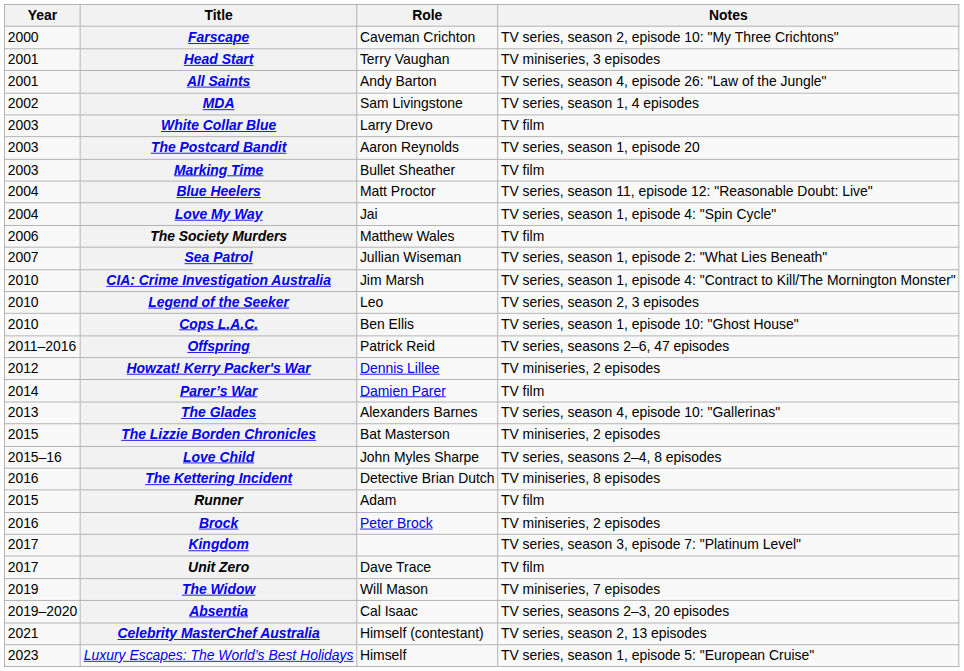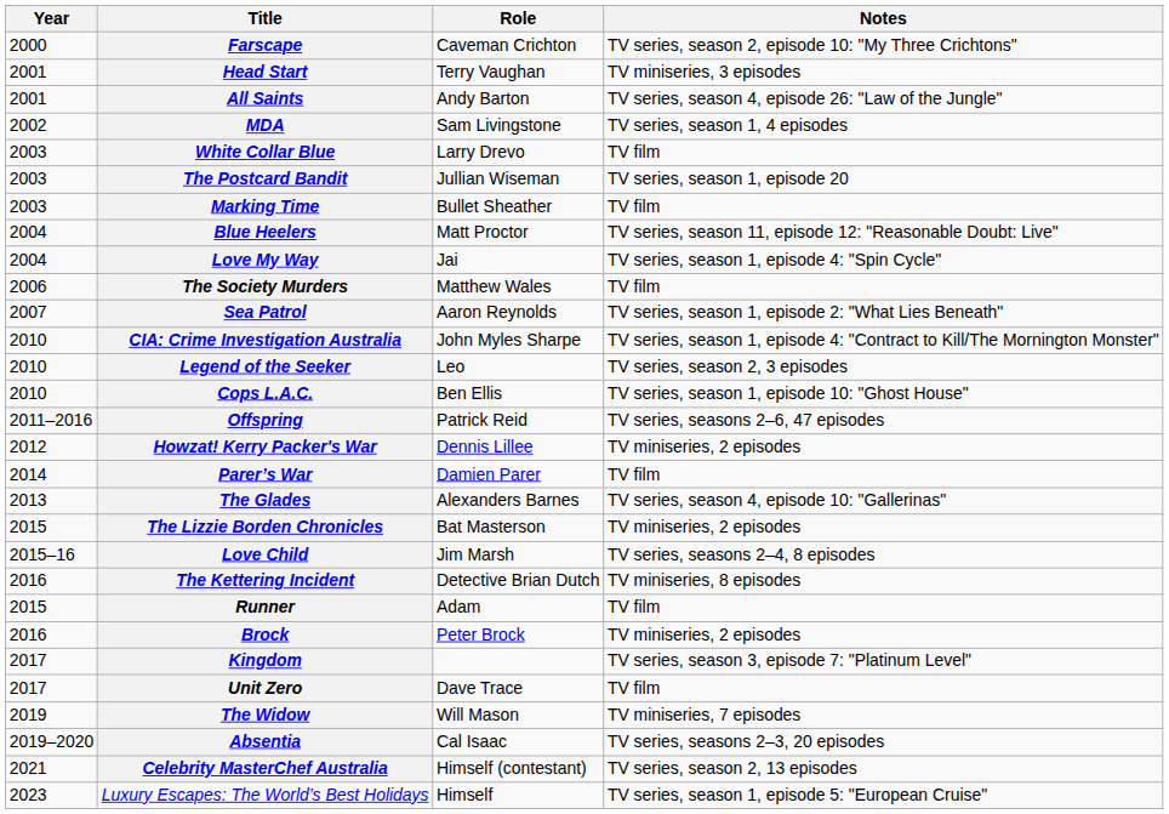 <table class="wikitable plainrowheaders sortable">
 <tr>
 <th scope="col">Year</th>
 <th scope="col">Title</th>
 <th scope="col">Role</th>
 <th class="unsortable">Notes</th>
 </tr>
 <tr>
 <td>2000</td>
 <th scope="row"><em><a href='#'>Farscape</a></em></th>
 <td>Caveman Crichton</td>
 <td>TV series, season 2, episode 10: "My Three Crichtons"</td>
 </tr>
 <tr>
 <td>2001</td>
 <th scope="row"><em><a href='#'>Head Start</a></em></th>
 <td>Terry Vaughan</td>
 <td>TV miniseries, 3 episodes</td>
 </tr>
 <tr>
 <td>2001</td>
 <th scope="row"><em><a href='#'>All Saints</a></em></th>
 <td>Andy Barton</td>
 <td>TV series, season 4, episode 26: "Law of the Jungle"</td>
 </tr>
 <tr>
 <td>2002</td>
 <th scope="row"><em><a href='#'>MDA</a></em></th>
 <td>Sam Livingstone</td>
 <td>TV series, season 1, 4 episodes</td>
 </tr>
 <tr>
 <td>2003</td>
 <th scope="row"><em><a href='#'>White Collar Blue</a></em></th>
 <td>Larry Drevo</td>
 <td>TV film</td>
 </tr>
 <tr>
 <td>2003</td>
 <th scope="row"><em><a href='#'>The Postcard Bandit</a></em></th>
-<td>Aaron Reynolds</td>
+<td>Jullian Wiseman</td>
 <td>TV series, season 1, episode 20</td>
 </tr>
 <tr>
 <td>2003</td>
 <th scope="row"><em><a href='#'>Marking Time</a></em></th>
 <td>Bullet Sheather</td>
 <td>TV film</td>
 </tr>
 <tr>
 <td>2004</td>
 <th scope="row"><em><a href='#'>Blue Heelers</a></em></th>
 <td>Matt Proctor</td>
 <td>TV series, season 11, episode 12: "Reasonable Doubt: Live"</td>
 </tr>
 <tr>
 <td>2004</td>
 <th scope="row"><em><a href='#'>Love My Way</a></em></th>
 <td>Jai</td>
 <td>TV series, season 1, episode 4: "Spin Cycle"</td>
 </tr>
 <tr>
 <td>2006</td>
 <th scope="row"><em>The Society Murders</em></th>
 <td>Matthew Wales</td>
 <td>TV film</td>
 </tr>
 <tr>
 <td>2007</td>
 <th scope="row"><em><a href='#'>Sea Patrol</a></em></th>
-<td>Jullian Wiseman</td>
+<td>Aaron Reynolds</td>
 <td>TV series, season 1, episode 2: "What Lies Beneath"</td>
 </tr>
 <tr>
 <td>2010</td>
 <th scope="row"><em><a href='#'>CIA: Crime Investigation Australia</a></em></th>
-<td>Jim Marsh</td>
+<td>John Myles Sharpe</td>
 <td>TV series, season 1, episode 4: "Contract to Kill/The Mornington Monster"</td>
 </tr>
 <tr>
 <td>2010</td>
 <th scope="row"><em><a href='#'>Legend of the Seeker</a></em></th>
 <td>Leo</td>
 <td>TV series, season 2, 3 episodes</td>
 </tr>
 <tr>
 <td>2010</td>
 <th scope="row"><em><a href='#'>Cops L.A.C.</a></em></th>
 <td>Ben Ellis</td>
 <td>TV series, season 1, episode 10: "Ghost House"</td>
 </tr>
 <tr>
 <td>2011–2016</td>
 <th scope="row"><em><a href='#'>Offspring</a></em></th>
 <td>Patrick Reid</td>
 <td>TV series, seasons 2–6, 47 episodes</td>
 </tr>
 <tr>
 <td>2012</td>
 <th scope="row"><em><a href='#'>Howzat! Kerry Packer's War</a></em></th>
 <td><a href='#'>Dennis Lillee</a></td>
 <td>TV miniseries, 2 episodes</td>
 </tr>
 <tr>
 <td>2014</td>
 <th scope="row"><em><a href='#'>Parer’s War</a></em></th>
 <td><a href='#'>Damien Parer</a></td>
 <td>TV film</td>
 </tr>
 <tr>
 <td>2013</td>
 <th scope="row"><em><a href='#'>The Glades</a></em></th>
 <td>Alexanders Barnes</td>
 <td>TV series, season 4, episode 10: "Gallerinas"</td>
 </tr>
 <tr>
 <td>2015</td>
 <th scope="row"><em><a href='#'>The Lizzie Borden Chronicles</a></em></th>
 <td>Bat Masterson</td>
 <td>TV miniseries, 2 episodes</td>
 </tr>
 <tr>
 <td>2015–16</td>
 <th scope="row"><em><a href='#'>Love Child</a></em></th>
-<td>John Myles Sharpe</td>
+<td>Jim Marsh</td>
 <td>TV series, seasons 2–4, 8 episodes</td>
 </tr>
 <tr>
 <td>2016</td>
 <th scope="row"><em><a href='#'>The Kettering Incident</a></em></th>
 <td>Detective Brian Dutch</td>
 <td>TV miniseries, 8 episodes</td>
 </tr>
 <tr>
 <td>2015</td>
 <th scope="row"><em>Runner</em></th>
 <td>Adam</td>
 <td>TV film</td>
 </tr>
 <tr>
 <td>2016</td>
 <th scope="row"><em><a href='#'>Brock</a></em></th>
 <td><a href='#'>Peter Brock</a></td>
 <td>TV miniseries, 2 episodes</td>
 </tr>
 <tr>
 <td>2017</td>
 <th scope="row"><em><a href='#'>Kingdom</a></em></th>
 <td></td>
 <td>TV series, season 3, episode 7: "Platinum Level"</td>
 </tr>
 <tr>
 <td>2017</td>
 <th scope="row"><em>Unit Zero</em></th>
 <td>Dave Trace</td>
 <td>TV film</td>
 </tr>
 <tr>
 <td>2019</td>
 <th scope="row"><em><a href='#'>The Widow</a></em></th>
 <td>Will Mason</td>
 <td>TV miniseries, 7 episodes</td>
 </tr>
 <tr>
 <td>2019–2020</td>
 <th scope="row"><em><a href='#'>Absentia</a></em></th>
 <td>Cal Isaac</td>
 <td>TV series, seasons 2–3, 20 episodes</td>
 </tr>
 <tr>
 <td>2021</td>
 <th scope="row"><em><a href='#'>Celebrity MasterChef Australia</a></em></th>
 <td>Himself (contestant)</td>
 <td>TV series, season 2, 13 episodes</td>
 </tr>
 <tr>
 <td>2023</td>
 <td><em><a href='#'>Luxury Escapes: The World’s Best Holidays</a></em></td>
 <td>Himself</td>
 <td>TV series, season 1, episode 5: "European Cruise"</td>
 </tr>
 </table>
